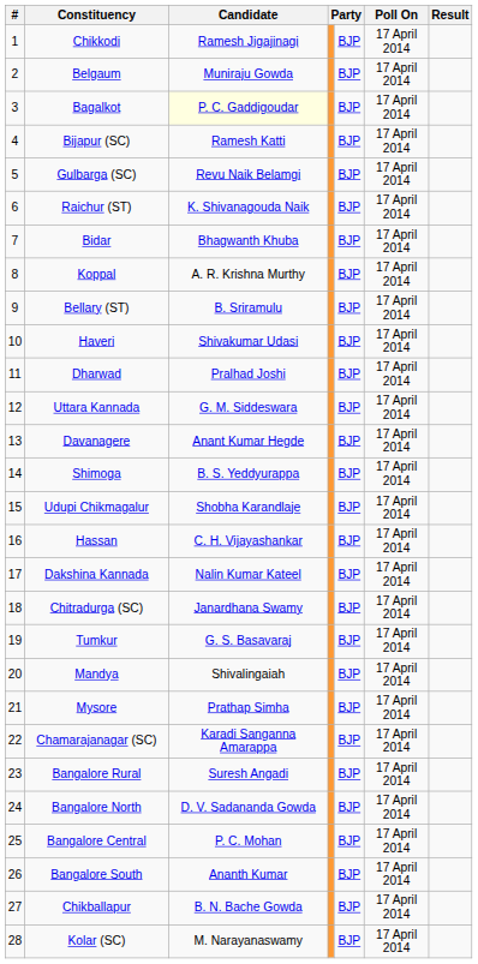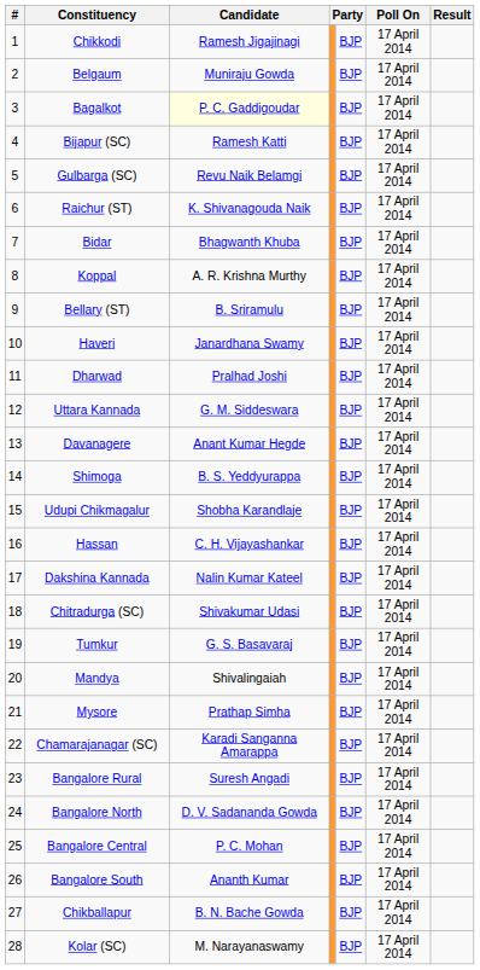 <table class="wikitable sortable" style="text-align:center;">
 <tr>
 <th>#</th>
 <th style="width:180px;">Constituency</th>
 <th style="width:200px;">Candidate</th>
 <th colspan="2">Party</th>
 <th>Poll On</th>
 <th>Result</th>
 </tr>
 <tr>
 <td style="text-align:center;">1</td>
 <td><a href='#'>Chikkodi</a></td>
 <td><a href='#'>Ramesh Jigajinagi</a></td>
 <td bgcolor=#FF9933></td>
 <td><a href='#'>BJP</a></td>
 <td>17 April 2014</td>
 <td></td>
 </tr>
 <tr>
 <td style="text-align:center;">2</td>
 <td><a href='#'>Belgaum</a></td>
 <td><a href='#'>Muniraju Gowda</a></td>
 <td bgcolor=#FF9933></td>
 <td><a href='#'>BJP</a></td>
 <td>17 April 2014</td>
 <td></td>
 </tr>
 <tr>
 <td style="text-align:center;">3</td>
 <td><a href='#'>Bagalkot</a></td>
 <td style="background: lightyellow;"><a href='#'>P. C. Gaddigoudar</a></td>
 <td bgcolor=#FF9933></td>
 <td><a href='#'>BJP</a></td>
 <td>17 April 2014</td>
 <td></td>
 </tr>
 <tr>
 <td style="text-align:center;">4</td>
 <td><a href='#'>Bijapur</a> (SC)</td>
 <td><a href='#'>Ramesh Katti</a></td>
 <td bgcolor=#FF9933></td>
 <td><a href='#'>BJP</a></td>
 <td>17 April 2014</td>
 <td></td>
 </tr>
 <tr>
 <td style="text-align:center;">5</td>
 <td><a href='#'>Gulbarga</a> (SC)</td>
 <td><a href='#'>Revu Naik Belamgi</a></td>
 <td bgcolor=#FF9933></td>
 <td><a href='#'>BJP</a></td>
 <td>17 April 2014</td>
 <td></td>
 </tr>
 <tr>
 <td style="text-align:center;">6</td>
 <td><a href='#'>Raichur</a> (ST)</td>
 <td><a href='#'>K. Shivanagouda Naik</a></td>
 <td bgcolor=#FF9933></td>
 <td><a href='#'>BJP</a></td>
 <td>17 April 2014</td>
 <td></td>
 </tr>
 <tr>
 <td style="text-align:center;">7</td>
 <td><a href='#'>Bidar</a></td>
 <td><a href='#'>Bhagwanth Khuba</a></td>
 <td bgcolor=#FF9933></td>
 <td><a href='#'>BJP</a></td>
 <td>17 April 2014</td>
 <td></td>
 </tr>
 <tr>
 <td style="text-align:center;">8</td>
 <td><a href='#'>Koppal</a></td>
 <td>A. R. Krishna Murthy</td>
 <td bgcolor=#FF9933></td>
 <td><a href='#'>BJP</a></td>
 <td>17 April 2014</td>
 <td></td>
 </tr>
 <tr>
 <td style="text-align:center;">9</td>
 <td><a href='#'>Bellary</a> (ST)</td>
 <td><a href='#'>B. Sriramulu</a></td>
 <td bgcolor=#FF9933></td>
 <td><a href='#'>BJP</a></td>
 <td>17 April 2014</td>
 <td></td>
 </tr>
 <tr>
 <td style="text-align:center;">10</td>
 <td><a href='#'>Haveri</a></td>
-<td><a href='#'>Shivakumar Udasi</a></td>
+<td><a href='#'>Janardhana Swamy</a></td>
 <td bgcolor=#FF9933></td>
 <td><a href='#'>BJP</a></td>
 <td>17 April 2014</td>
 <td></td>
 </tr>
 <tr>
 <td style="text-align:center;">11</td>
 <td><a href='#'>Dharwad</a></td>
 <td><a href='#'>Pralhad Joshi</a></td>
 <td bgcolor=#FF9933></td>
 <td><a href='#'>BJP</a></td>
 <td>17 April 2014</td>
 <td></td>
 </tr>
 <tr>
 <td style="text-align:center;">12</td>
 <td><a href='#'>Uttara Kannada</a></td>
 <td><a href='#'>G. M. Siddeswara</a></td>
 <td bgcolor=#FF9933></td>
 <td><a href='#'>BJP</a></td>
 <td>17 April 2014</td>
 <td></td>
 </tr>
 <tr>
 <td style="text-align:center;">13</td>
 <td><a href='#'>Davanagere</a></td>
 <td><a href='#'>Anant Kumar Hegde</a></td>
 <td bgcolor=#FF9933></td>
 <td><a href='#'>BJP</a></td>
 <td>17 April 2014</td>
 <td></td>
 </tr>
 <tr>
 <td style="text-align:center;">14</td>
 <td><a href='#'>Shimoga</a></td>
 <td><a href='#'>B. S. Yeddyurappa</a></td>
 <td bgcolor=#FF9933></td>
 <td><a href='#'>BJP</a></td>
 <td>17 April 2014</td>
 <td></td>
 </tr>
 <tr>
 <td style="text-align:center;">15</td>
 <td><a href='#'>Udupi Chikmagalur</a></td>
 <td><a href='#'>Shobha Karandlaje</a></td>
 <td bgcolor=#FF9933></td>
 <td><a href='#'>BJP</a></td>
 <td>17 April 2014</td>
 <td></td>
 </tr>
 <tr>
 <td style="text-align:center;">16</td>
 <td><a href='#'>Hassan</a></td>
 <td><a href='#'>C. H. Vijayashankar</a></td>
 <td bgcolor=#FF9933></td>
 <td><a href='#'>BJP</a></td>
 <td>17 April 2014</td>
 <td></td>
 </tr>
 <tr>
 <td style="text-align:center;">17</td>
 <td><a href='#'>Dakshina Kannada</a></td>
 <td><a href='#'>Nalin Kumar Kateel</a></td>
 <td bgcolor=#FF9933></td>
 <td><a href='#'>BJP</a></td>
 <td>17 April 2014</td>
 <td></td>
 </tr>
 <tr>
 <td style="text-align:center;">18</td>
 <td><a href='#'>Chitradurga</a> (SC)</td>
-<td><a href='#'>Janardhana Swamy</a></td>
+<td><a href='#'>Shivakumar Udasi</a></td>
 <td bgcolor=#FF9933></td>
 <td><a href='#'>BJP</a></td>
 <td>17 April 2014</td>
 <td></td>
 </tr>
 <tr>
 <td style="text-align:center;">19</td>
 <td><a href='#'>Tumkur</a></td>
 <td><a href='#'>G. S. Basavaraj</a></td>
 <td bgcolor=#FF9933></td>
 <td><a href='#'>BJP</a></td>
 <td>17 April 2014</td>
 <td></td>
 </tr>
 <tr>
 <td style="text-align:center;">20</td>
 <td><a href='#'>Mandya</a></td>
 <td>Shivalingaiah</td>
 <td bgcolor=#FF9933></td>
 <td><a href='#'>BJP</a></td>
 <td>17 April 2014</td>
 <td></td>
 </tr>
 <tr>
 <td style="text-align:center;">21</td>
 <td><a href='#'>Mysore</a></td>
 <td><a href='#'>Prathap Simha</a></td>
 <td bgcolor=#FF9933></td>
 <td><a href='#'>BJP</a></td>
 <td>17 April 2014</td>
 <td></td>
 </tr>
 <tr>
 <td style="text-align:center;">22</td>
 <td><a href='#'>Chamarajanagar</a> (SC)</td>
 <td><a href='#'>Karadi Sanganna Amarappa</a></td>
 <td bgcolor=#FF9933></td>
 <td><a href='#'>BJP</a></td>
 <td>17 April 2014</td>
 <td></td>
 </tr>
 <tr>
 <td style="text-align:center;">23</td>
 <td><a href='#'>Bangalore Rural</a></td>
 <td><a href='#'>Suresh Angadi</a></td>
 <td bgcolor=#FF9933></td>
 <td><a href='#'>BJP</a></td>
 <td>17 April 2014</td>
 <td></td>
 </tr>
 <tr>
 <td style="text-align:center;">24</td>
 <td><a href='#'>Bangalore North</a></td>
 <td><a href='#'>D. V. Sadananda Gowda</a></td>
 <td bgcolor=#FF9933></td>
 <td><a href='#'>BJP</a></td>
 <td>17 April 2014</td>
 <td></td>
 </tr>
 <tr>
 <td style="text-align:center;">25</td>
 <td><a href='#'>Bangalore Central</a></td>
 <td><a href='#'>P. C. Mohan</a></td>
 <td bgcolor=#FF9933></td>
 <td><a href='#'>BJP</a></td>
 <td>17 April 2014</td>
 <td></td>
 </tr>
 <tr>
 <td style="text-align:center;">26</td>
 <td><a href='#'>Bangalore South</a></td>
 <td><a href='#'>Ananth Kumar</a></td>
 <td bgcolor=#FF9933></td>
 <td><a href='#'>BJP</a></td>
 <td>17 April 2014</td>
 <td></td>
 </tr>
 <tr>
 <td style="text-align:center;">27</td>
 <td><a href='#'>Chikballapur</a></td>
 <td><a href='#'>B. N. Bache Gowda</a></td>
 <td bgcolor=#FF9933></td>
 <td><a href='#'>BJP</a></td>
 <td>17 April 2014</td>
 <td></td>
 </tr>
 <tr>
 <td style="text-align:center;">28</td>
 <td><a href='#'>Kolar</a> (SC)</td>
 <td>M. Narayanaswamy</td>
 <td bgcolor=#FF9933></td>
 <td><a href='#'>BJP</a></td>
 <td>17 April 2014</td>
 <td></td>
 </tr>
 </table>
